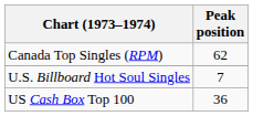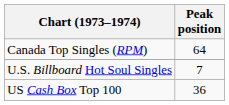 <table class="wikitable sortable">
 <tr>
 <th>Chart (1973–1974)</th>
 <th>Peak<br>position</th>
 </tr>
 <tr>
 <td>Canada Top Singles (<a href='#'><em>RPM</em></a>)</td>
-<td style="text-align:center;">62</td>
+<td style="text-align:center;">64</td>
 </tr>
 <tr>
 </tr>
 <tr>
 <td>U.S. <em>Billboard</em> <a href='#'>Hot Soul Singles</a></td>
 <td style="text-align:center;">7</td>
 </tr>
 <tr>
 <td>US <a href='#'><em>Cash Box</em></a> Top 100</td>
 <td style="text-align:center;">36</td>
 </tr>
 </table>
